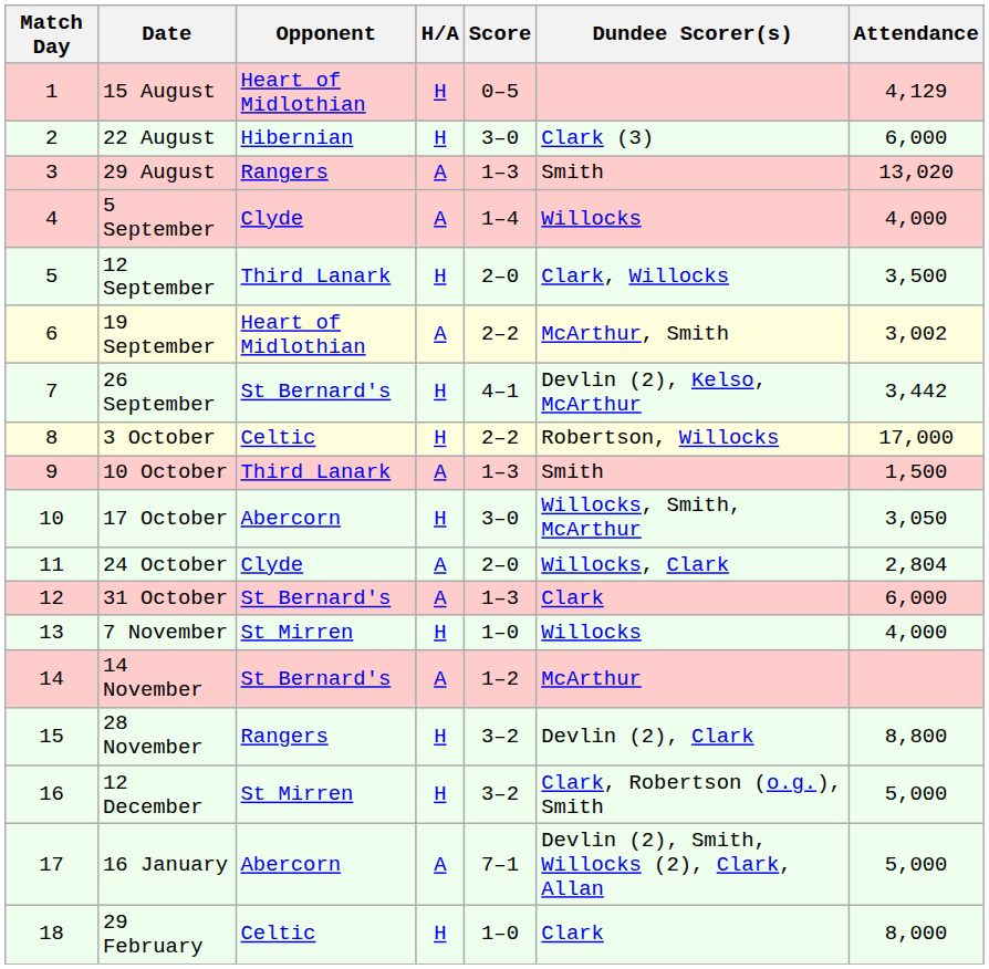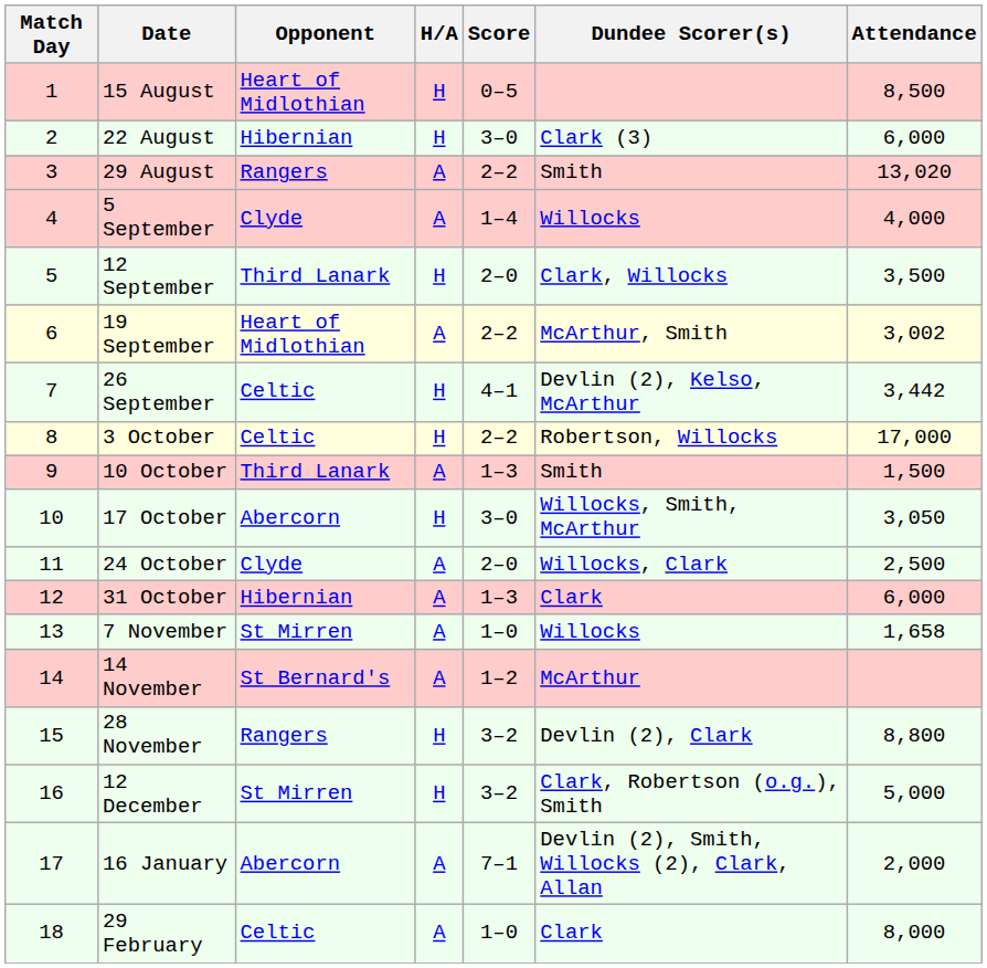 <table class="wikitable" style="text-align:center">
 <tr>
 <th>Match Day</th>
 <th>Date</th>
 <th>Opponent</th>
 <th>H/A</th>
 <th>Score</th>
 <th>Dundee Scorer(s)</th>
 <th>Attendance</th>
 </tr>
 <tr bgcolor="#FFCCCC">
 <td>1</td>
 <td align="left">15 August</td>
 <td align="left"><a href='#'>Heart of Midlothian</a></td>
 <td><a href='#'>H</a></td>
 <td>0–5</td>
 <td align="left"></td>
-<td>4,129</td>
+<td>8,500</td>
 </tr>
 <tr bgcolor="#EEFFEE">
 <td>2</td>
 <td align="left">22 August</td>
 <td align="left"><a href='#'>Hibernian</a></td>
 <td><a href='#'>H</a></td>
 <td>3–0</td>
 <td align="left"><a href='#'>Clark</a> (3)</td>
 <td>6,000</td>
 </tr>
 <tr bgcolor="#FFCCCC">
 <td>3</td>
 <td align="left">29 August</td>
 <td align="left"><a href='#'>Rangers</a></td>
 <td><a href='#'>A</a></td>
-<td>1–3</td>
+<td>2–2</td>
 <td align="left">Smith</td>
 <td>13,020</td>
 </tr>
 <tr bgcolor="#FFCCCC">
 <td>4</td>
 <td align="left">5 September</td>
 <td align="left"><a href='#'>Clyde</a></td>
 <td><a href='#'>A</a></td>
 <td>1–4</td>
 <td align="left"><a href='#'>Willocks</a></td>
 <td>4,000</td>
 </tr>
 <tr bgcolor="#EEFFEE">
 <td>5</td>
 <td align="left">12 September</td>
 <td align="left"><a href='#'>Third Lanark</a></td>
 <td><a href='#'>H</a></td>
 <td>2–0</td>
 <td align="left"><a href='#'>Clark</a>, <a href='#'>Willocks</a></td>
 <td>3,500</td>
 </tr>
 <tr bgcolor="#FFFFDD">
 <td>6</td>
 <td align="left">19 September</td>
 <td align="left"><a href='#'>Heart of Midlothian</a></td>
 <td><a href='#'>A</a></td>
 <td>2–2</td>
 <td align="left"><a href='#'>McArthur</a>, Smith</td>
 <td>3,002</td>
 </tr>
 <tr bgcolor="#EEFFEE">
 <td>7</td>
 <td align="left">26 September</td>
-<td align="left"><a href='#'>St Bernard's</a></td>
+<td align="left"><a href='#'>Celtic</a></td>
 <td><a href='#'>H</a></td>
 <td>4–1</td>
 <td align="left">Devlin (2), <a href='#'>Kelso</a>, <a href='#'>McArthur</a></td>
 <td>3,442</td>
 </tr>
 <tr bgcolor="#FFFFDD">
 <td>8</td>
 <td align="left">3 October</td>
 <td align="left"><a href='#'>Celtic</a></td>
 <td><a href='#'>H</a></td>
 <td>2–2</td>
 <td align="left">Robertson, <a href='#'>Willocks</a></td>
 <td>17,000</td>
 </tr>
 <tr bgcolor="#FFCCCC">
 <td>9</td>
 <td align="left">10 October</td>
 <td align="left"><a href='#'>Third Lanark</a></td>
 <td><a href='#'>A</a></td>
 <td>1–3</td>
 <td align="left">Smith</td>
 <td>1,500</td>
 </tr>
 <tr bgcolor="#EEFFEE">
 <td>10</td>
 <td align="left">17 October</td>
 <td align="left"><a href='#'>Abercorn</a></td>
 <td><a href='#'>H</a></td>
 <td>3–0</td>
 <td align="left"><a href='#'>Willocks</a>, Smith, <a href='#'>McArthur</a></td>
 <td>3,050</td>
 </tr>
 <tr bgcolor="#EEFFEE">
 <td>11</td>
 <td align="left">24 October</td>
 <td align="left"><a href='#'>Clyde</a></td>
 <td><a href='#'>A</a></td>
 <td>2–0</td>
 <td align="left"><a href='#'>Willocks</a>, <a href='#'>Clark</a></td>
-<td>2,804</td>
+<td>2,500</td>
 </tr>
 <tr bgcolor="#FFCCCC">
 <td>12</td>
 <td align="left">31 October</td>
-<td align="left"><a href='#'>St Bernard's</a></td>
+<td align="left"><a href='#'>Hibernian</a></td>
 <td><a href='#'>A</a></td>
 <td>1–3</td>
 <td align="left"><a href='#'>Clark</a></td>
 <td>6,000</td>
 </tr>
 <tr bgcolor="#EEFFEE">
 <td>13</td>
 <td align="left">7 November</td>
 <td align="left"><a href='#'>St Mirren</a></td>
-<td><a href='#'>H</a></td>
+<td><a href='#'>A</a></td>
 <td>1–0</td>
 <td align="left"><a href='#'>Willocks</a></td>
-<td>4,000</td>
+<td>1,658</td>
 </tr>
 <tr bgcolor="#FFCCCC">
 <td>14</td>
 <td align="left">14 November</td>
 <td align="left"><a href='#'>St Bernard's</a></td>
 <td><a href='#'>A</a></td>
 <td>1–2</td>
 <td align="left"><a href='#'>McArthur</a></td>
 <td></td>
 </tr>
 <tr bgcolor="#EEFFEE">
 <td>15</td>
 <td align="left">28 November</td>
 <td align="left"><a href='#'>Rangers</a></td>
 <td><a href='#'>H</a></td>
 <td>3–2</td>
 <td align="left">Devlin (2), <a href='#'>Clark</a></td>
 <td>8,800</td>
 </tr>
 <tr bgcolor="#EEFFEE">
 <td>16</td>
 <td align="left">12 December</td>
 <td align="left"><a href='#'>St Mirren</a></td>
 <td><a href='#'>H</a></td>
 <td>3–2</td>
 <td align="left"><a href='#'>Clark</a>, Robertson (<a href='#'>o.g.</a>), Smith</td>
 <td>5,000</td>
 </tr>
 <tr bgcolor="#EEFFEE">
 <td>17</td>
 <td align="left">16 January</td>
 <td align="left"><a href='#'>Abercorn</a></td>
 <td><a href='#'>A</a></td>
 <td>7–1</td>
 <td align="left">Devlin (2), Smith, <a href='#'>Willocks</a> (2), <a href='#'>Clark</a>, <a href='#'>Allan</a></td>
-<td>5,000</td>
+<td>2,000</td>
 </tr>
 <tr bgcolor="#EEFFEE">
 <td>18</td>
 <td align="left">29 February</td>
 <td align="left"><a href='#'>Celtic</a></td>
-<td><a href='#'>H</a></td>
+<td><a href='#'>A</a></td>
 <td>1–0</td>
 <td align="left"><a href='#'>Clark</a></td>
 <td>8,000</td>
 </tr>
 </table>
